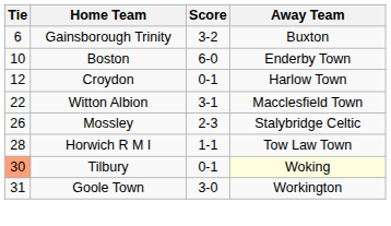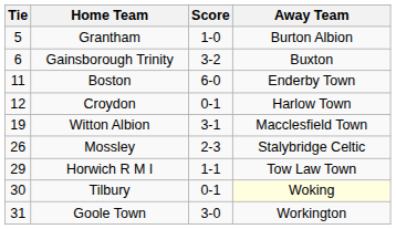 <table class="wikitable" style="text-align:center;">
 <tr>
 <th width=20>Tie</th>
 <th width=175>Home Team</th>
 <th width=20>Score</th>
 <th width=175>Away Team</th>
 </tr>
 <tr>
+<td>5</td>
+<td>Grantham</td>
+<td>1-0</td>
+<td>Burton Albion</td>
+</tr>
+<tr>
 <td>6</td>
 <td>Gainsborough Trinity</td>
 <td>3-2</td>
 <td>Buxton</td>
 </tr>
 <tr>
-<td>10</td>
+<td>11</td>
 <td>Boston</td>
 <td>6-0</td>
 <td>Enderby Town</td>
 </tr>
 <tr>
 <td>12</td>
 <td>Croydon</td>
 <td>0-1</td>
 <td>Harlow Town</td>
 </tr>
 <tr>
-<td>22</td>
+<td>19</td>
 <td>Witton Albion</td>
 <td>3-1</td>
 <td>Macclesfield Town</td>
 </tr>
 <tr>
 <td>26</td>
 <td>Mossley</td>
 <td>2-3</td>
 <td>Stalybridge Celtic</td>
 </tr>
 <tr>
-<td>28</td>
+<td>29</td>
 <td>Horwich R M I</td>
 <td>1-1</td>
 <td>Tow Law Town</td>
 </tr>
 <tr>
-<td style="background: lightsalmon;">30</td>
+<td>30</td>
 <td>Tilbury</td>
 <td>0-1</td>
 <td style="background: lightyellow;">Woking</td>
 </tr>
 <tr>
 <td>31</td>
 <td>Goole Town</td>
 <td>3-0</td>
 <td>Workington</td>
 </tr>
 </table>
